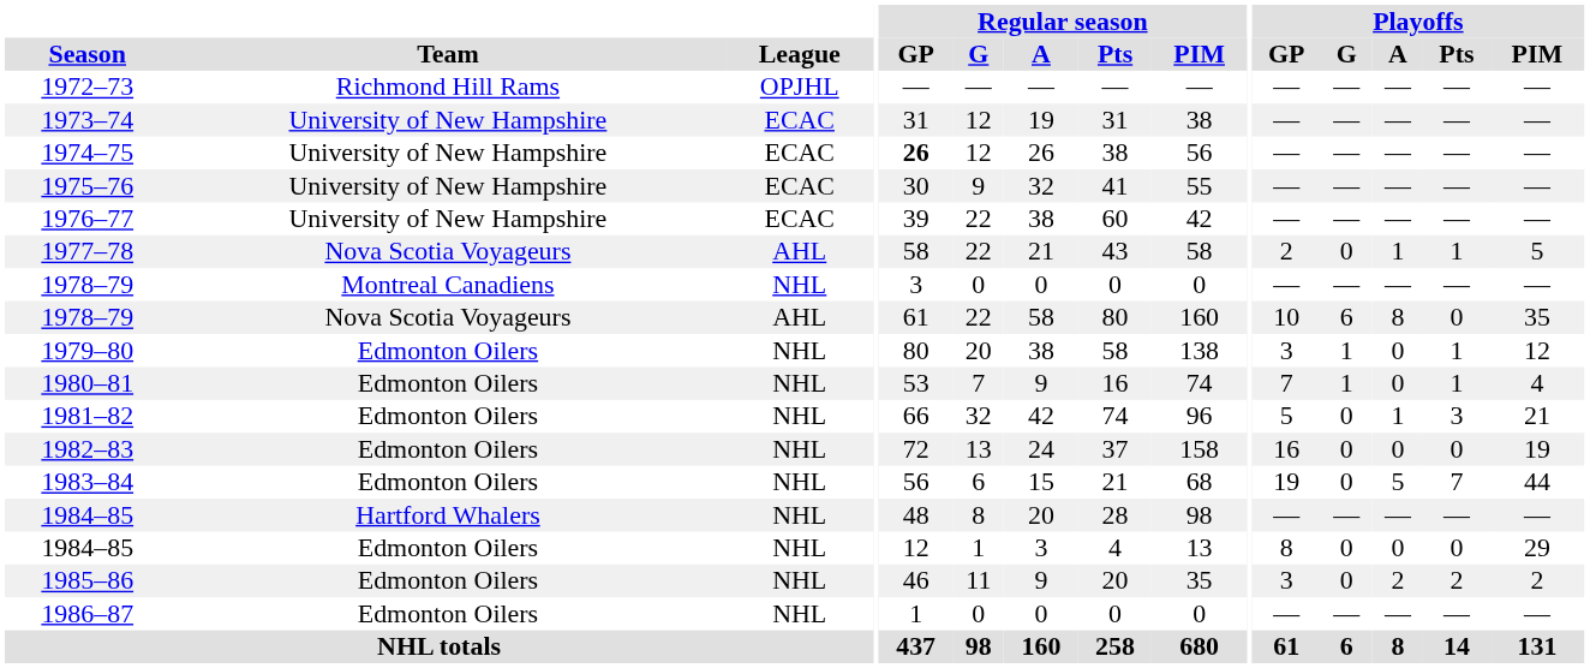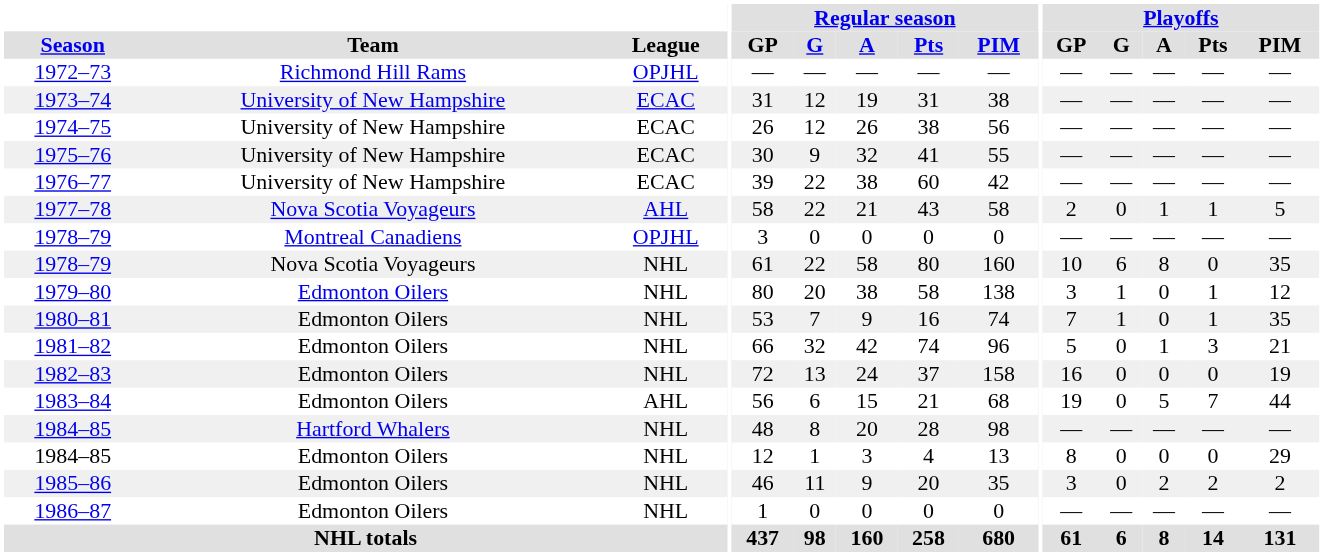 <table border="0" cellpadding="1" cellspacing="0" style="text-align:center; width:60em">
 <tr bgcolor="#e0e0e0">
 <th colspan="3" bgcolor="#ffffff"></th>
 <th rowspan="100" bgcolor="#ffffff"></th>
 <th colspan="5"><a href='#'>Regular season</a></th>
 <th rowspan="100" bgcolor="#ffffff"></th>
 <th colspan="5"><a href='#'>Playoffs</a></th>
 </tr>
 <tr bgcolor="#e0e0e0">
 <th><a href='#'>Season</a></th>
 <th>Team</th>
 <th>League</th>
 <th>GP</th>
 <th><a href='#'>G</a></th>
 <th><a href='#'>A</a></th>
 <th><a href='#'>Pts</a></th>
 <th><a href='#'>PIM</a></th>
 <th>GP</th>
 <th>G</th>
 <th>A</th>
 <th>Pts</th>
 <th>PIM</th>
 </tr>
 <tr>
 <td><a href='#'>1972–73</a></td>
 <td><a href='#'>Richmond Hill Rams</a></td>
 <td><a href='#'>OPJHL</a></td>
 <td>—</td>
 <td>—</td>
 <td>—</td>
 <td>—</td>
 <td>—</td>
 <td>—</td>
 <td>—</td>
 <td>—</td>
 <td>—</td>
 <td>—</td>
 </tr>
 <tr bgcolor="#f0f0f0">
 <td><a href='#'>1973–74</a></td>
 <td><a href='#'>University of New Hampshire</a></td>
 <td><a href='#'>ECAC</a></td>
 <td>31</td>
 <td>12</td>
 <td>19</td>
 <td>31</td>
 <td>38</td>
 <td>—</td>
 <td>—</td>
 <td>—</td>
 <td>—</td>
 <td>—</td>
 </tr>
 <tr>
 <td><a href='#'>1974–75</a></td>
 <td>University of New Hampshire</td>
 <td>ECAC</td>
-<td><strong>26</strong></td>
+<td>26</td>
 <td>12</td>
 <td>26</td>
 <td>38</td>
 <td>56</td>
 <td>—</td>
 <td>—</td>
 <td>—</td>
 <td>—</td>
 <td>—</td>
 </tr>
 <tr bgcolor="#f0f0f0">
 <td><a href='#'>1975–76</a></td>
 <td>University of New Hampshire</td>
 <td>ECAC</td>
 <td>30</td>
 <td>9</td>
 <td>32</td>
 <td>41</td>
 <td>55</td>
 <td>—</td>
 <td>—</td>
 <td>—</td>
 <td>—</td>
 <td>—</td>
 </tr>
 <tr>
 <td><a href='#'>1976–77</a></td>
 <td>University of New Hampshire</td>
 <td>ECAC</td>
 <td>39</td>
 <td>22</td>
 <td>38</td>
 <td>60</td>
 <td>42</td>
 <td>—</td>
 <td>—</td>
 <td>—</td>
 <td>—</td>
 <td>—</td>
 </tr>
 <tr bgcolor="#f0f0f0">
 <td><a href='#'>1977–78</a></td>
 <td><a href='#'>Nova Scotia Voyageurs</a></td>
 <td><a href='#'>AHL</a></td>
 <td>58</td>
 <td>22</td>
 <td>21</td>
 <td>43</td>
 <td>58</td>
 <td>2</td>
 <td>0</td>
 <td>1</td>
 <td>1</td>
 <td>5</td>
 </tr>
 <tr>
 <td><a href='#'>1978–79</a></td>
 <td><a href='#'>Montreal Canadiens</a></td>
-<td><a href='#'>NHL</a></td>
+<td><a href='#'>OPJHL</a></td>
 <td>3</td>
 <td>0</td>
 <td>0</td>
 <td>0</td>
 <td>0</td>
 <td>—</td>
 <td>—</td>
 <td>—</td>
 <td>—</td>
 <td>—</td>
 </tr>
 <tr bgcolor="#f0f0f0">
 <td><a href='#'>1978–79</a></td>
 <td>Nova Scotia Voyageurs</td>
-<td>AHL</td>
+<td>NHL</td>
 <td>61</td>
 <td>22</td>
 <td>58</td>
 <td>80</td>
 <td>160</td>
 <td>10</td>
 <td>6</td>
 <td>8</td>
 <td>0</td>
 <td>35</td>
 </tr>
 <tr>
 <td><a href='#'>1979–80</a></td>
 <td><a href='#'>Edmonton Oilers</a></td>
 <td>NHL</td>
 <td>80</td>
 <td>20</td>
 <td>38</td>
 <td>58</td>
 <td>138</td>
 <td>3</td>
 <td>1</td>
 <td>0</td>
 <td>1</td>
 <td>12</td>
 </tr>
 <tr bgcolor="#f0f0f0">
 <td><a href='#'>1980–81</a></td>
 <td>Edmonton Oilers</td>
 <td>NHL</td>
 <td>53</td>
 <td>7</td>
 <td>9</td>
 <td>16</td>
 <td>74</td>
 <td>7</td>
 <td>1</td>
 <td>0</td>
 <td>1</td>
-<td>4</td>
+<td>35</td>
 </tr>
 <tr>
 <td><a href='#'>1981–82</a></td>
 <td>Edmonton Oilers</td>
 <td>NHL</td>
 <td>66</td>
 <td>32</td>
 <td>42</td>
 <td>74</td>
 <td>96</td>
 <td>5</td>
 <td>0</td>
 <td>1</td>
 <td>3</td>
 <td>21</td>
 </tr>
 <tr bgcolor="#f0f0f0">
 <td><a href='#'>1982–83</a></td>
 <td>Edmonton Oilers</td>
 <td>NHL</td>
 <td>72</td>
 <td>13</td>
 <td>24</td>
 <td>37</td>
 <td>158</td>
 <td>16</td>
 <td>0</td>
 <td>0</td>
 <td>0</td>
 <td>19</td>
 </tr>
 <tr>
 <td><a href='#'>1983–84</a></td>
 <td>Edmonton Oilers</td>
-<td>NHL</td>
+<td>AHL</td>
 <td>56</td>
 <td>6</td>
 <td>15</td>
 <td>21</td>
 <td>68</td>
 <td>19</td>
 <td>0</td>
 <td>5</td>
 <td>7</td>
 <td>44</td>
 </tr>
 <tr bgcolor="#f0f0f0">
 <td><a href='#'>1984–85</a></td>
 <td><a href='#'>Hartford Whalers</a></td>
 <td>NHL</td>
 <td>48</td>
 <td>8</td>
 <td>20</td>
 <td>28</td>
 <td>98</td>
 <td>—</td>
 <td>—</td>
 <td>—</td>
 <td>—</td>
 <td>—</td>
 </tr>
 <tr>
 <td>1984–85</td>
 <td>Edmonton Oilers</td>
 <td>NHL</td>
 <td>12</td>
 <td>1</td>
 <td>3</td>
 <td>4</td>
 <td>13</td>
 <td>8</td>
 <td>0</td>
 <td>0</td>
 <td>0</td>
 <td>29</td>
 </tr>
 <tr bgcolor="#f0f0f0">
 <td><a href='#'>1985–86</a></td>
 <td>Edmonton Oilers</td>
 <td>NHL</td>
 <td>46</td>
 <td>11</td>
 <td>9</td>
 <td>20</td>
 <td>35</td>
 <td>3</td>
 <td>0</td>
 <td>2</td>
 <td>2</td>
 <td>2</td>
 </tr>
 <tr>
 <td><a href='#'>1986–87</a></td>
 <td>Edmonton Oilers</td>
 <td>NHL</td>
 <td>1</td>
 <td>0</td>
 <td>0</td>
 <td>0</td>
 <td>0</td>
 <td>—</td>
 <td>—</td>
 <td>—</td>
 <td>—</td>
 <td>—</td>
 </tr>
 <tr bgcolor="#e0e0e0">
 <th colspan="3">NHL totals</th>
 <th>437</th>
 <th>98</th>
 <th>160</th>
 <th>258</th>
 <th>680</th>
 <th>61</th>
 <th>6</th>
 <th>8</th>
 <th>14</th>
 <th>131</th>
 </tr>
 </table>
